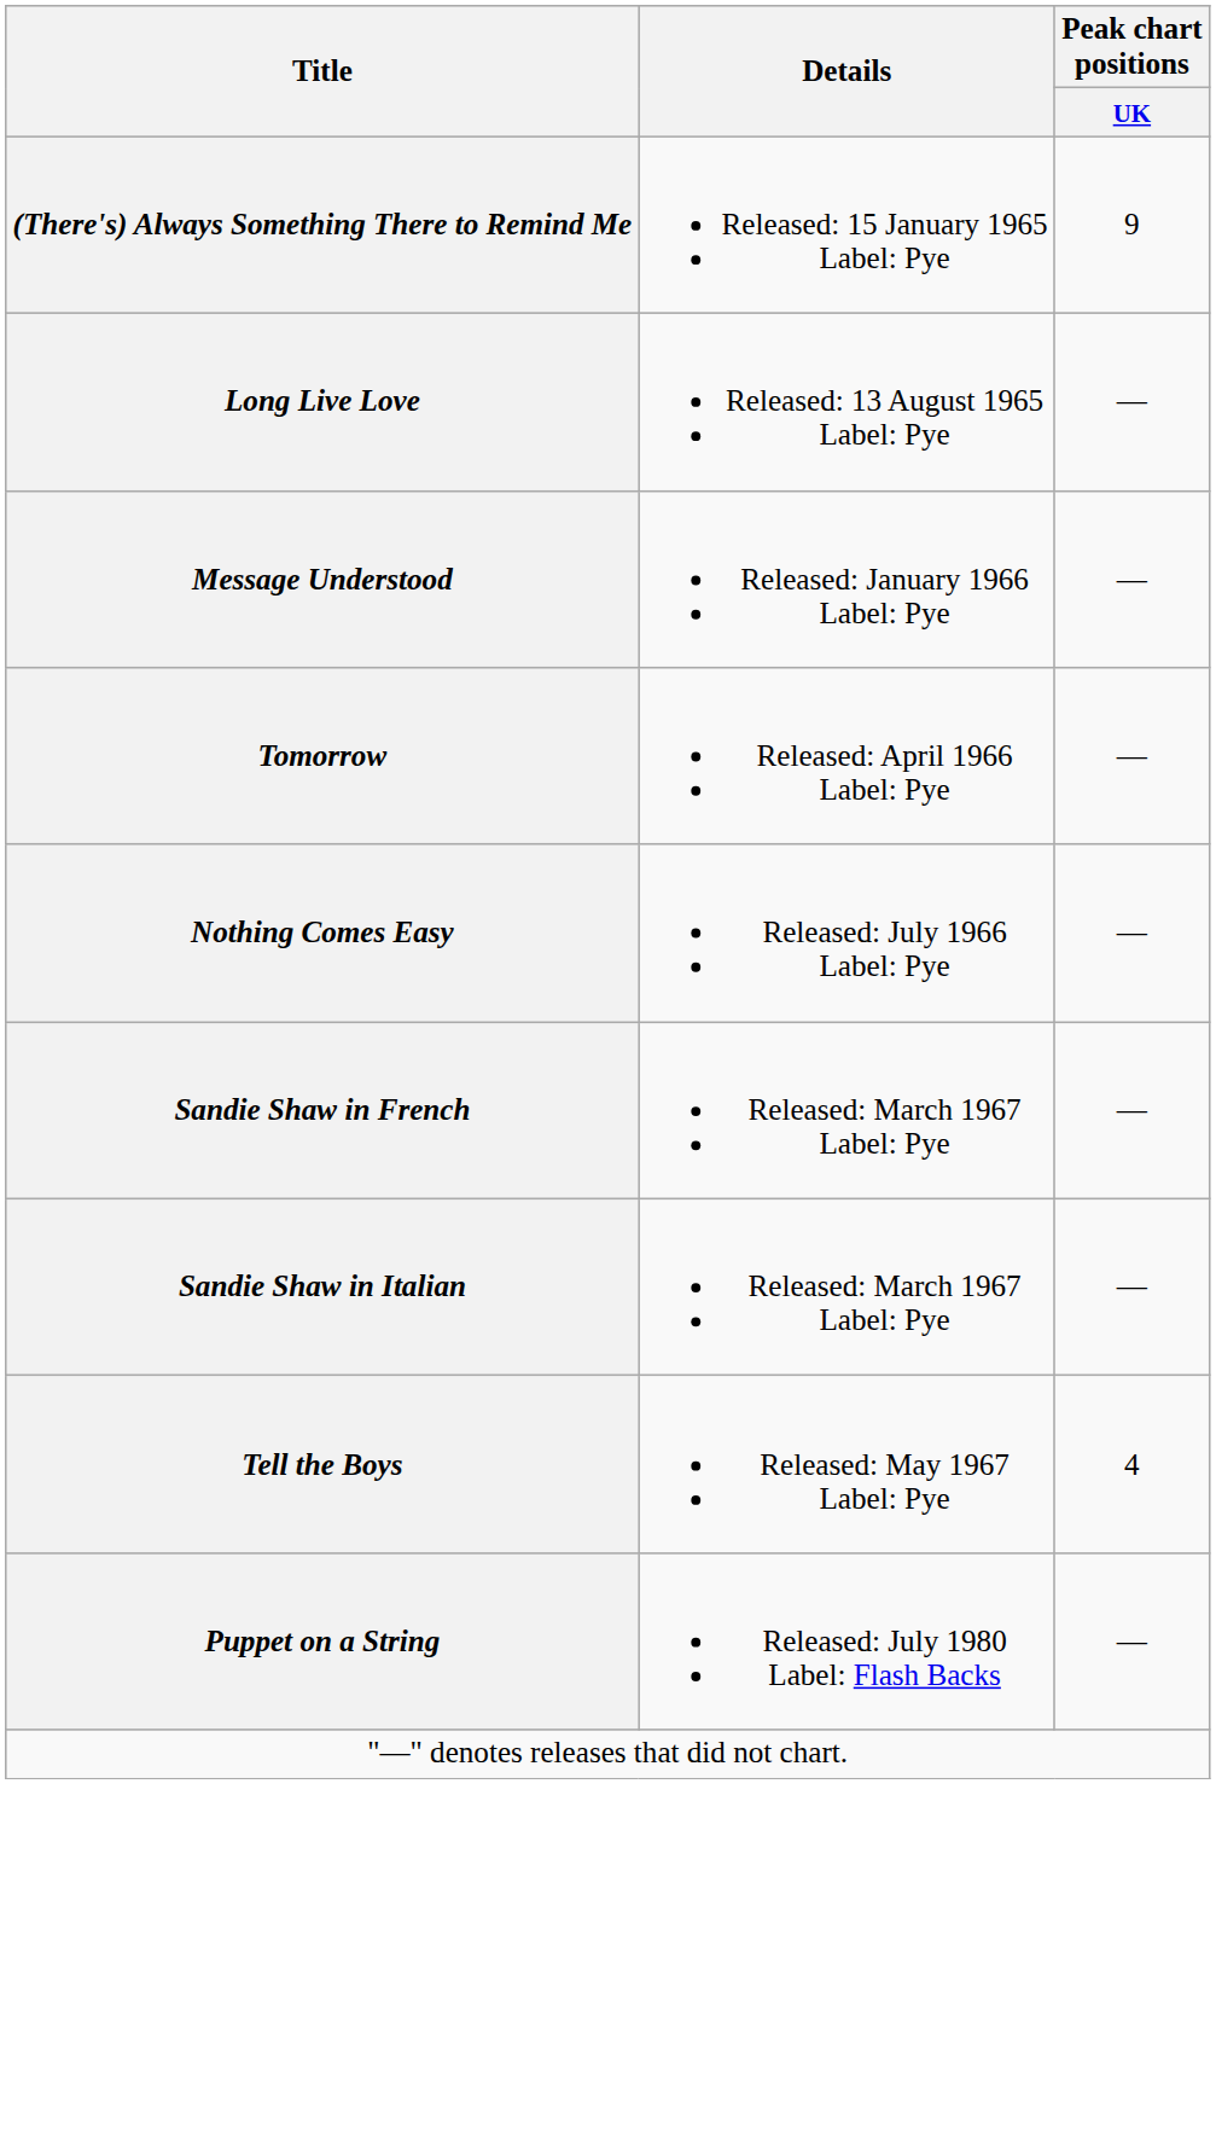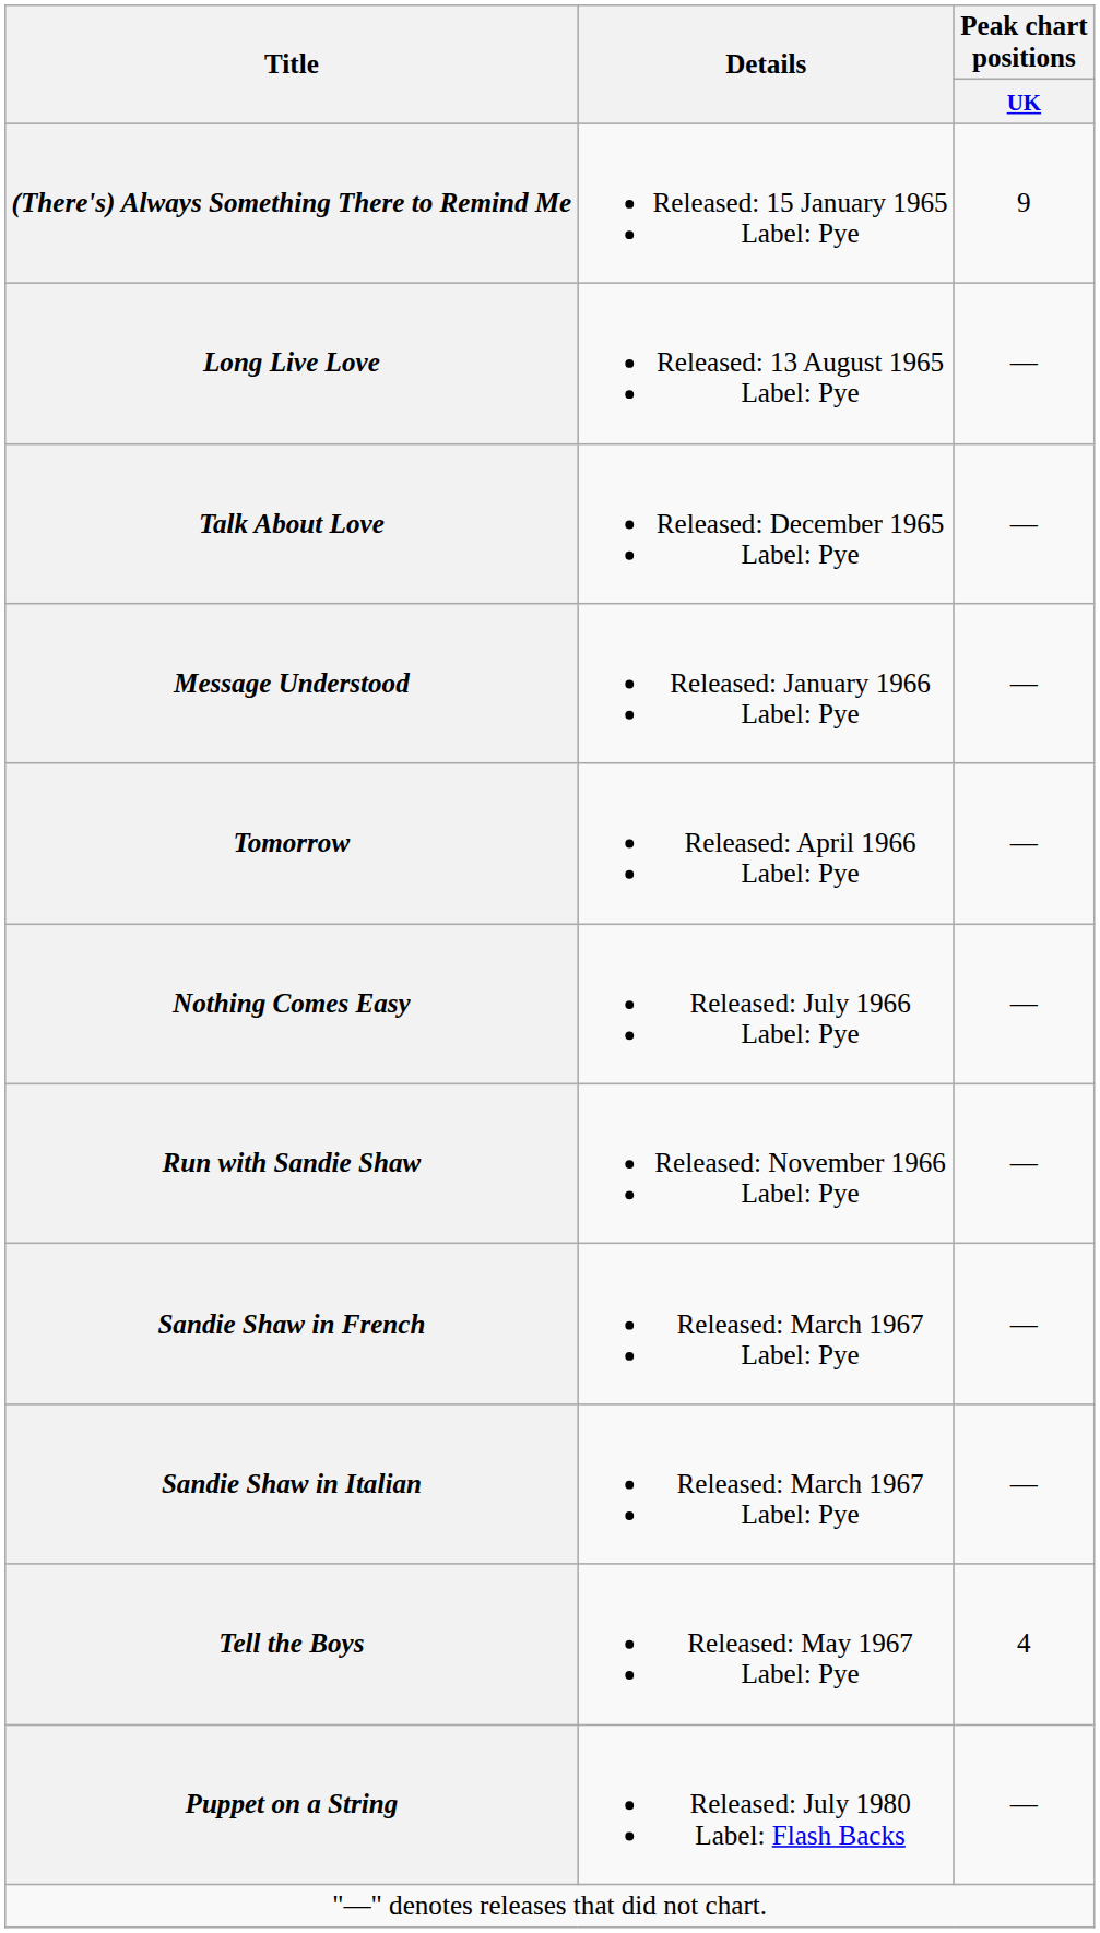 <table class="wikitable plainrowheaders" style="text-align:center;">
 <tr>
 <th scope="col" rowspan="2">Title</th>
 <th scope="col" rowspan="2">Details</th>
 <th scope="col">Peak chart<br>positions</th>
 </tr>
 <tr>
 <th scope="col"><small><a href='#'>UK</a></small><br></th>
 </tr>
 <tr>
 <th scope="row"><em>(There's) Always Something There to Remind Me</em></th>
 <td><br><ul><li>Released: 15 January 1965</li><li>Label: Pye</li></ul></td>
 <td>9</td>
 </tr>
 <tr>
 <th scope="row"><em>Long Live Love</em></th>
 <td><br><ul><li>Released: 13 August 1965</li><li>Label: Pye</li></ul></td>
 <td>—</td>
 </tr>
 <tr>
+<th scope="row"><em>Talk About Love</em></th>
+<td><br><ul><li>Released: December 1965</li><li>Label: Pye</li></ul></td>
+<td>—</td>
+</tr>
+<tr>
 <th scope="row"><em>Message Understood</em></th>
 <td><br><ul><li>Released: January 1966</li><li>Label: Pye</li></ul></td>
 <td>—</td>
 </tr>
 <tr>
 <th scope="row"><em>Tomorrow</em></th>
 <td><br><ul><li>Released: April 1966</li><li>Label: Pye</li></ul></td>
 <td>—</td>
 </tr>
 <tr>
 <th scope="row"><em>Nothing Comes Easy</em></th>
 <td><br><ul><li>Released: July 1966</li><li>Label: Pye</li></ul></td>
+<td>—</td>
+</tr>
+<tr>
+<th scope="row"><em>Run with Sandie Shaw</em></th>
+<td><br><ul><li>Released: November 1966</li><li>Label: Pye</li></ul></td>
 <td>—</td>
 </tr>
 <tr>
 <th scope="row"><em>Sandie Shaw in French</em></th>
 <td><br><ul><li>Released: March 1967</li><li>Label: Pye</li></ul></td>
 <td>—</td>
 </tr>
 <tr>
 <th scope="row"><em>Sandie Shaw in Italian</em></th>
 <td><br><ul><li>Released: March 1967</li><li>Label: Pye</li></ul></td>
 <td>—</td>
 </tr>
 <tr>
 <th scope="row"><em>Tell the Boys</em></th>
 <td><br><ul><li>Released: May 1967</li><li>Label: Pye</li></ul></td>
 <td>4</td>
 </tr>
 <tr>
 <th scope="row"><em>Puppet on a String</em></th>
 <td><br><ul><li>Released: July 1980</li><li>Label: <a href='#'>Flash Backs</a></li></ul></td>
 <td>—</td>
 </tr>
 <tr>
 <td colspan="3">"—" denotes releases that did not chart.</td>
 </tr>
 </table>
